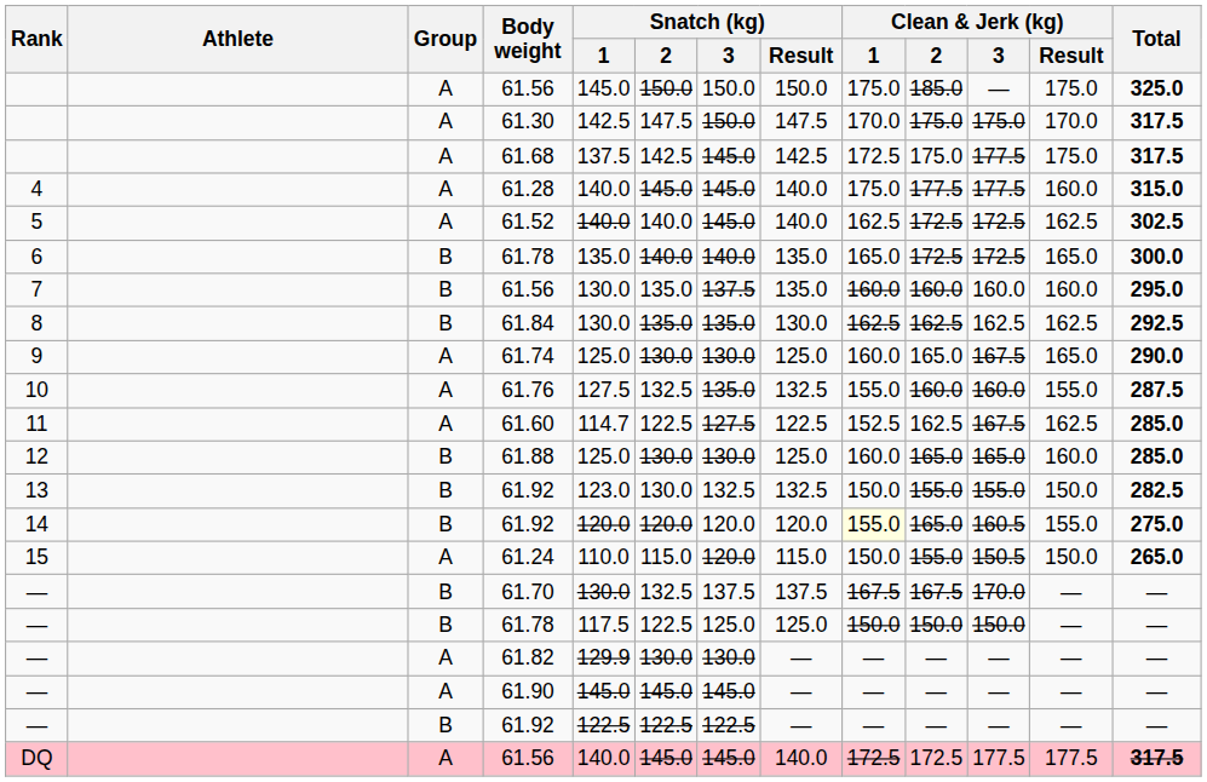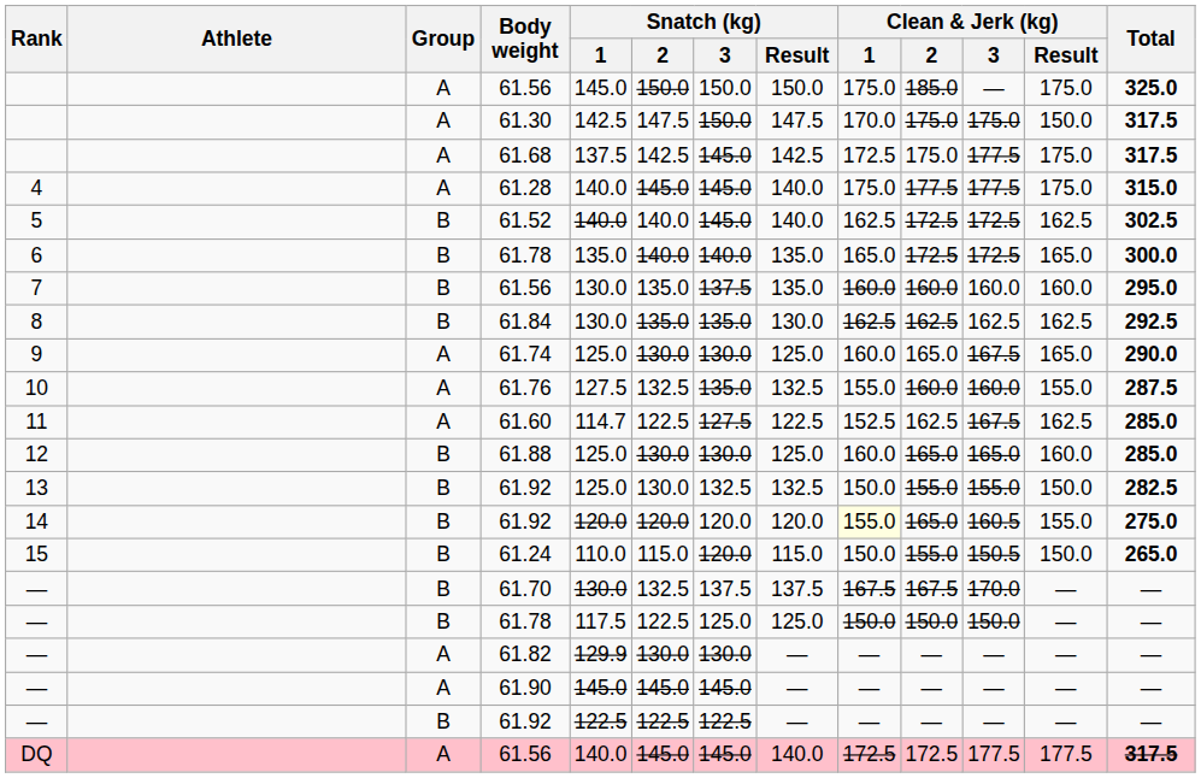 <table class = "wikitable" style="text-align:center;">
 <tr>
 <th rowspan=2 width=40>Rank</th>
 <th rowspan=2 width=250>Athlete</th>
 <th rowspan=2 width=50>Group</th>
 <th rowspan=2 width=60>Body weight</th>
 <th colspan=4>Snatch (kg)</th>
 <th colspan=4>Clean & Jerk (kg)</th>
 <th rowspan=2 width=60>Total</th>
 </tr>
 <tr>
 <th width=40>1</th>
 <th width=40>2</th>
 <th width=40>3</th>
 <th width=55>Result</th>
 <th width=40>1</th>
 <th width=40>2</th>
 <th width=40>3</th>
 <th width=55>Result</th>
 </tr>
 <tr>
 <td></td>
 <td align=left></td>
 <td>A</td>
 <td>61.56</td>
 <td>145.0</td>
 <td><s>150.0</s></td>
 <td>150.0</td>
 <td>150.0</td>
 <td>175.0</td>
 <td><s>185.0</s></td>
 <td>—</td>
 <td>175.0</td>
 <td><strong>325.0</strong></td>
 </tr>
 <tr>
 <td></td>
 <td align=left></td>
 <td>A</td>
 <td>61.30</td>
 <td>142.5</td>
 <td>147.5</td>
 <td><s>150.0</s></td>
 <td>147.5</td>
 <td>170.0</td>
 <td><s>175.0</s></td>
 <td><s>175.0</s></td>
-<td>170.0</td>
+<td>150.0</td>
 <td><strong>317.5 </strong></td>
 </tr>
 <tr>
 <td></td>
 <td align=left></td>
 <td>A</td>
 <td>61.68</td>
 <td>137.5</td>
 <td>142.5</td>
 <td><s>145.0</s></td>
 <td>142.5</td>
 <td>172.5</td>
 <td>175.0</td>
 <td><s>177.5</s></td>
 <td>175.0</td>
 <td><strong>317.5 </strong></td>
 </tr>
 <tr>
 <td>4</td>
 <td align=left></td>
 <td>A</td>
 <td>61.28</td>
 <td>140.0</td>
 <td><s>145.0</s></td>
 <td><s>145.0</s></td>
 <td>140.0</td>
 <td>175.0</td>
 <td><s>177.5</s></td>
 <td><s>177.5</s></td>
-<td>160.0</td>
+<td>175.0</td>
 <td><strong>315.0 </strong></td>
 </tr>
 <tr>
 <td>5</td>
 <td align=left></td>
-<td>A</td>
+<td>B</td>
 <td>61.52</td>
 <td><s>140.0</s></td>
 <td>140.0</td>
 <td><s>145.0</s></td>
 <td>140.0</td>
 <td>162.5</td>
 <td><s>172.5</s></td>
 <td><s>172.5</s></td>
 <td>162.5</td>
 <td><strong>302.5 </strong></td>
 </tr>
 <tr>
 <td>6</td>
 <td align=left></td>
 <td>B</td>
 <td>61.78</td>
 <td>135.0</td>
 <td><s>140.0</s></td>
 <td><s>140.0</s></td>
 <td>135.0</td>
 <td>165.0</td>
 <td><s>172.5</s></td>
 <td><s>172.5</s></td>
 <td>165.0</td>
 <td><strong>300.0 </strong></td>
 </tr>
 <tr>
 <td>7</td>
 <td align=left></td>
 <td>B</td>
 <td>61.56</td>
 <td>130.0</td>
 <td>135.0</td>
 <td><s>137.5</s></td>
 <td>135.0</td>
 <td><s>160.0</s></td>
 <td><s>160.0</s></td>
 <td>160.0</td>
 <td>160.0</td>
 <td><strong>295.0 </strong></td>
 </tr>
 <tr>
 <td>8</td>
 <td align=left></td>
 <td>B</td>
 <td>61.84</td>
 <td>130.0</td>
 <td><s>135.0</s></td>
 <td><s>135.0</s></td>
 <td>130.0</td>
 <td><s>162.5</s></td>
 <td><s>162.5</s></td>
 <td>162.5</td>
 <td>162.5</td>
 <td><strong>292.5 </strong></td>
 </tr>
 <tr>
 <td>9</td>
 <td align=left></td>
 <td>A</td>
 <td>61.74</td>
 <td>125.0</td>
 <td><s>130.0</s></td>
 <td><s>130.0</s></td>
 <td>125.0</td>
 <td>160.0</td>
 <td>165.0</td>
 <td><s>167.5</s></td>
 <td>165.0</td>
 <td><strong>290.0 </strong></td>
 </tr>
 <tr>
 <td>10</td>
 <td align=left></td>
 <td>A</td>
 <td>61.76</td>
 <td>127.5</td>
 <td>132.5</td>
 <td><s>135.0</s></td>
 <td>132.5</td>
 <td>155.0</td>
 <td><s>160.0</s></td>
 <td><s>160.0</s></td>
 <td>155.0</td>
 <td><strong>287.5 </strong></td>
 </tr>
 <tr>
 <td>11</td>
 <td align=left></td>
 <td>A</td>
 <td>61.60</td>
 <td>114.7</td>
 <td>122.5</td>
 <td><s>127.5</s></td>
 <td>122.5</td>
 <td>152.5</td>
 <td>162.5</td>
 <td><s>167.5</s></td>
 <td>162.5</td>
 <td><strong>285.0 </strong></td>
 </tr>
 <tr>
 <td>12</td>
 <td align=left></td>
 <td>B</td>
 <td>61.88</td>
 <td>125.0</td>
 <td><s>130.0</s></td>
 <td><s>130.0</s></td>
 <td>125.0</td>
 <td>160.0</td>
 <td><s>165.0</s></td>
 <td><s>165.0</s></td>
 <td>160.0</td>
 <td><strong>285.0 </strong></td>
 </tr>
 <tr>
 <td>13</td>
 <td align=left></td>
 <td>B</td>
 <td>61.92</td>
-<td>123.0</td>
+<td>125.0</td>
 <td>130.0</td>
 <td>132.5</td>
 <td>132.5</td>
 <td>150.0</td>
 <td><s>155.0</s></td>
 <td><s>155.0</s></td>
 <td>150.0</td>
 <td><strong>282.5 </strong></td>
 </tr>
 <tr>
 <td>14</td>
 <td align=left></td>
 <td>B</td>
 <td>61.92</td>
 <td><s>120.0</s></td>
 <td><s>120.0</s></td>
 <td>120.0</td>
 <td>120.0</td>
 <td style="background: lightyellow;">155.0</td>
 <td><s>165.0</s></td>
 <td><s>160.5</s></td>
 <td>155.0</td>
 <td><strong>275.0 </strong></td>
 </tr>
 <tr>
 <td>15</td>
 <td align=left></td>
-<td>A</td>
+<td>B</td>
 <td>61.24</td>
 <td>110.0</td>
 <td>115.0</td>
 <td><s>120.0</s></td>
 <td>115.0</td>
 <td>150.0</td>
 <td><s>155.0</s></td>
 <td><s>150.5</s></td>
 <td>150.0</td>
 <td><strong>265.0 </strong></td>
 </tr>
 <tr>
 <td>—</td>
 <td align=left></td>
 <td>B</td>
 <td>61.70</td>
 <td><s>130.0</s></td>
 <td>132.5</td>
 <td>137.5</td>
 <td>137.5</td>
 <td><s>167.5</s></td>
 <td><s>167.5</s></td>
 <td><s>170.0</s></td>
 <td>—</td>
 <td>—</td>
 </tr>
 <tr>
 <td>—</td>
 <td align=left></td>
 <td>B</td>
 <td>61.78</td>
 <td>117.5</td>
 <td>122.5</td>
 <td>125.0</td>
 <td>125.0</td>
 <td><s>150.0</s></td>
 <td><s>150.0</s></td>
 <td><s>150.0</s></td>
 <td>—</td>
 <td>—</td>
 </tr>
 <tr>
 <td>—</td>
 <td align=left></td>
 <td>A</td>
 <td>61.82</td>
 <td><s>129.9</s></td>
 <td><s>130.0</s></td>
 <td><s>130.0</s></td>
 <td>—</td>
 <td>—</td>
 <td>—</td>
 <td>—</td>
 <td>—</td>
 <td>—</td>
 </tr>
 <tr>
 <td>—</td>
 <td align=left></td>
 <td>A</td>
 <td>61.90</td>
 <td><s>145.0</s></td>
 <td><s>145.0</s></td>
 <td><s>145.0</s></td>
 <td>—</td>
 <td>—</td>
 <td>—</td>
 <td>—</td>
 <td>—</td>
 <td>—</td>
 </tr>
 <tr>
 <td>—</td>
 <td align=left></td>
 <td>B</td>
 <td>61.92</td>
 <td><s>122.5</s></td>
 <td><s>122.5</s></td>
 <td><s>122.5</s></td>
 <td>—</td>
 <td>—</td>
 <td>—</td>
 <td>—</td>
 <td>—</td>
 <td>—</td>
 </tr>
 <tr bgcolor=pink>
 <td>DQ</td>
 <td align=left></td>
 <td>A</td>
 <td>61.56</td>
 <td>140.0</td>
 <td><s>145.0</s></td>
 <td><s>145.0</s></td>
 <td>140.0</td>
 <td><s>172.5</s></td>
 <td>172.5</td>
 <td>177.5</td>
 <td>177.5</td>
 <td><s><strong>317.5</strong></s></td>
 </tr>
 </table>
